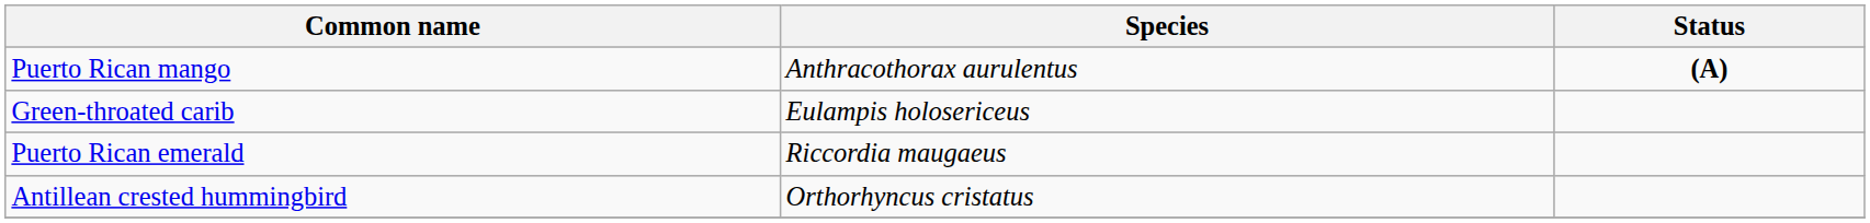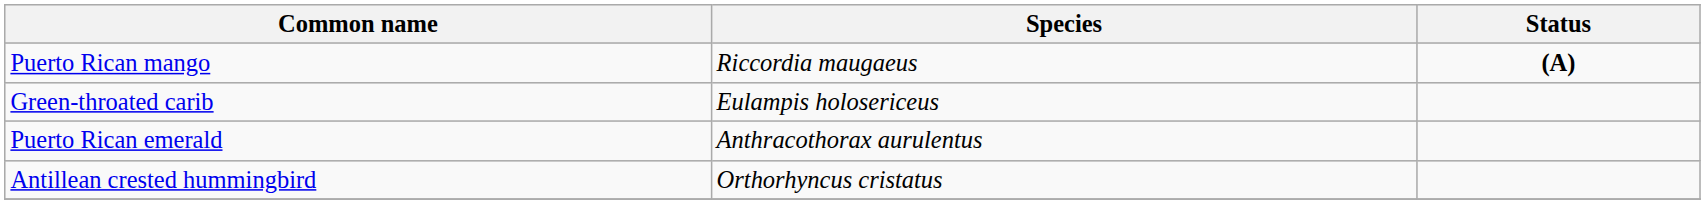 <table width=70% class="wikitable">
 <tr>
 <th width=20%>Common name</th>
 <th width=20%>Species</th>
 <th width=8%>Status</th>
 </tr>
 <tr>
 <td><a href='#'>Puerto Rican mango</a></td>
-<td><em>Anthracothorax aurulentus</em></td>
+<td><em>Riccordia maugaeus</em></td>
 <td align=center><strong>(A)</strong></td>
 </tr>
 <tr>
 <td><a href='#'>Green-throated carib</a></td>
 <td><em>Eulampis holosericeus</em></td>
 <td align=center></td>
 </tr>
 <tr>
 <td><a href='#'>Puerto Rican emerald</a></td>
-<td><em>Riccordia maugaeus</em></td>
+<td><em>Anthracothorax aurulentus</em></td>
 <td align=center></td>
 </tr>
 <tr>
 <td><a href='#'>Antillean crested hummingbird</a></td>
 <td><em>Orthorhyncus cristatus</em></td>
 <td align=center></td>
 </tr>
 <tr>
 </tr>
 </table>
